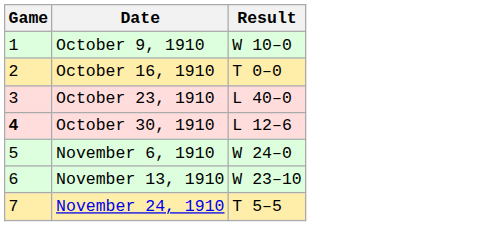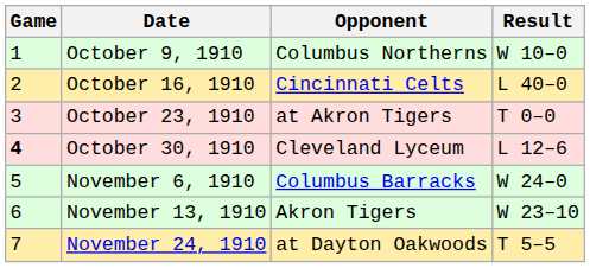 <table class="wikitable">
 <tr>
 <th>Game</th>
 <th>Date</th>
+<th>Opponent</th>
 <th>Result</th>
 </tr>
 <tr style="background: #ddffdd;">
 <td>1</td>
 <td>October 9, 1910</td>
+<td>Columbus Northerns</td>
 <td>W 10–0</td>
 </tr>
 <tr style="background: #ffeeaa;">
 <td>2</td>
 <td>October 16, 1910</td>
-<td>T 0–0</td>
+<td><a href='#'>Cincinnati Celts</a></td>
+<td>L 40–0</td>
 </tr>
 <tr style="background: #ffdddd;">
 <td>3</td>
 <td>October 23, 1910</td>
-<td>L 40–0</td>
+<td>at Akron Tigers</td>
+<td>T 0–0</td>
 </tr>
 <tr style="background: #ffdddd;">
 <td><strong>4</strong></td>
 <td>October 30, 1910</td>
+<td>Cleveland Lyceum</td>
 <td>L 12–6</td>
 </tr>
 <tr style="background: #ddffdd;">
 <td>5</td>
 <td>November 6, 1910</td>
+<td><a href='#'>Columbus Barracks</a></td>
 <td>W 24–0</td>
 </tr>
 <tr style="background: #ddffdd;">
 <td>6</td>
 <td>November 13, 1910</td>
+<td>Akron Tigers</td>
 <td>W 23–10</td>
 </tr>
 <tr style="background: #ffeeaa;">
 <td>7</td>
 <td><a href='#'>November 24, 1910</a></td>
+<td>at Dayton Oakwoods</td>
 <td>T 5–5</td>
 </tr>
 </table>
